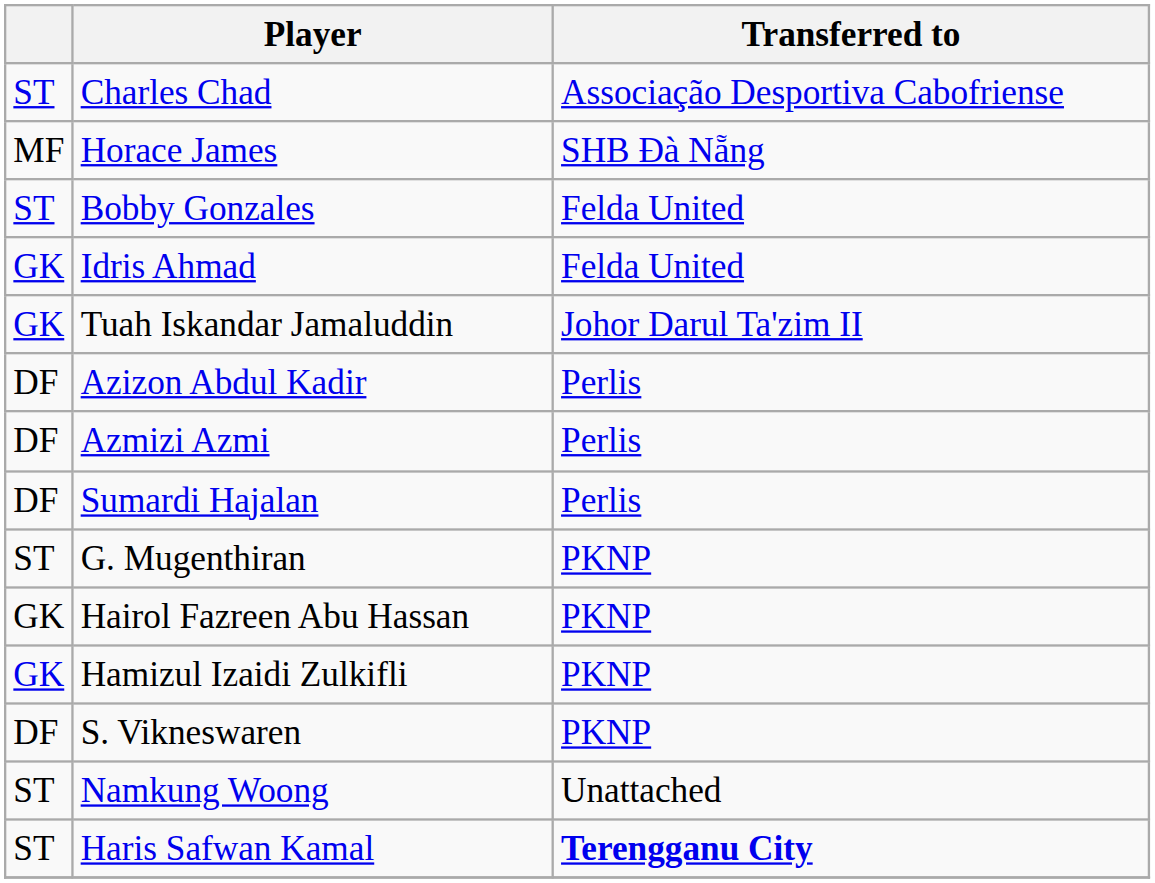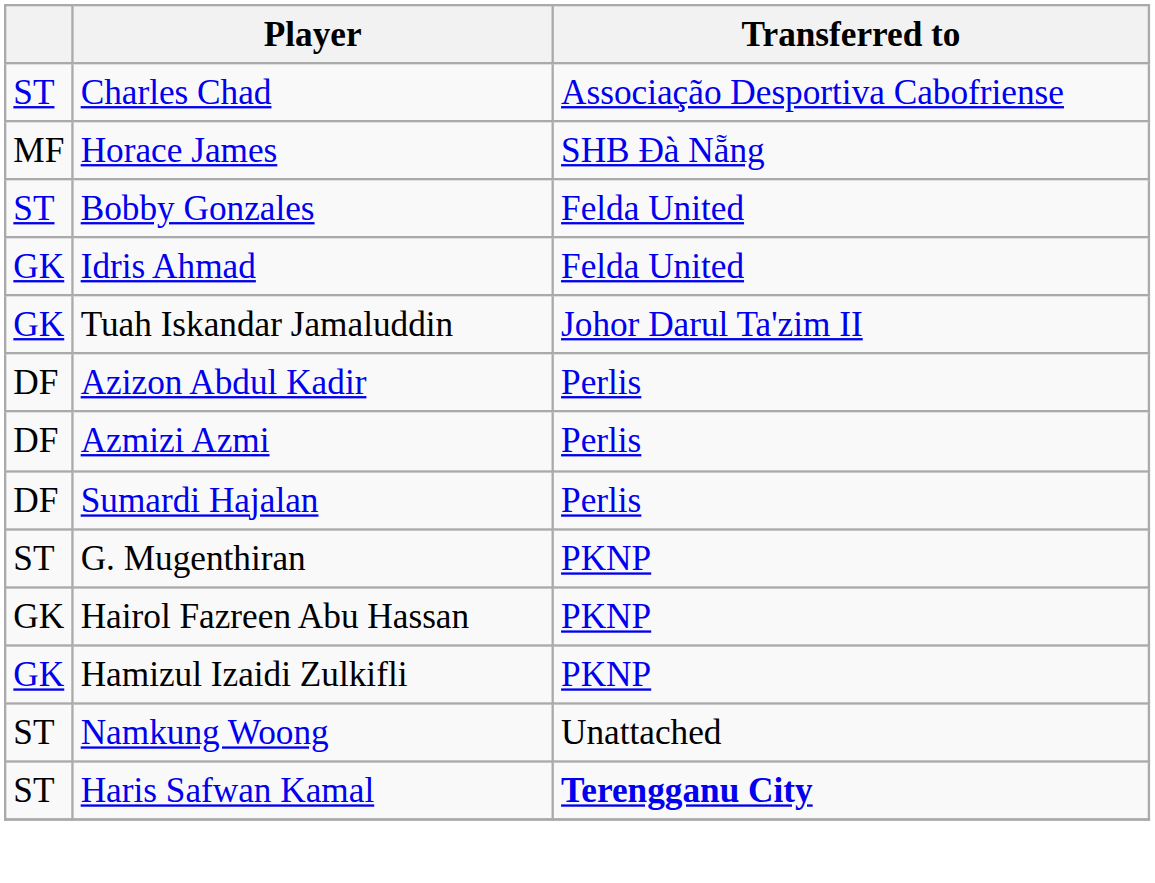 <table class="wikitable plainrowheaders sortable" style="font-size:95%">
 <tr>
 <th></th>
 <th scope="col" style="width:200px;"><strong>Player</strong></th>
 <th scope="col" style="width:250px;"><strong>Transferred to</strong></th>
 </tr>
 <tr>
 <td><a href='#'>ST</a></td>
 <td> <a href='#'>Charles Chad</a></td>
 <td> <a href='#'>Associação Desportiva Cabofriense</a></td>
 </tr>
 <tr>
 <td>MF</td>
 <td> <a href='#'>Horace James</a></td>
 <td> <a href='#'>SHB Đà Nẵng</a></td>
 </tr>
 <tr>
 <td><a href='#'>ST</a></td>
 <td> <a href='#'>Bobby Gonzales</a></td>
 <td> <a href='#'>Felda United</a></td>
 </tr>
 <tr>
 <td><a href='#'>GK</a></td>
 <td> <a href='#'>Idris Ahmad</a></td>
 <td> <a href='#'>Felda United</a></td>
 </tr>
 <tr>
 <td><a href='#'>GK</a></td>
 <td> Tuah Iskandar Jamaluddin</td>
 <td> <a href='#'>Johor Darul Ta'zim II</a></td>
 </tr>
 <tr>
 <td>DF</td>
 <td> <a href='#'>Azizon Abdul Kadir</a></td>
 <td> <a href='#'>Perlis</a></td>
 </tr>
 <tr>
 <td>DF</td>
 <td> <a href='#'>Azmizi Azmi</a></td>
 <td> <a href='#'>Perlis</a></td>
 </tr>
 <tr>
 <td>DF</td>
 <td> <a href='#'>Sumardi Hajalan</a></td>
 <td> <a href='#'>Perlis</a></td>
 </tr>
 <tr>
 <td>ST</td>
 <td> G. Mugenthiran</td>
 <td> <a href='#'>PKNP</a></td>
 </tr>
 <tr>
 <td>GK</td>
 <td> Hairol Fazreen Abu Hassan</td>
 <td> <a href='#'>PKNP</a></td>
 </tr>
 <tr>
 <td><a href='#'>GK</a></td>
 <td> Hamizul Izaidi Zulkifli</td>
 <td> <a href='#'>PKNP</a></td>
 </tr>
 <tr>
-<td>DF</td>
-<td> S. Vikneswaren</td>
-<td> <a href='#'>PKNP</a></td>
-</tr>
-<tr>
 <td>ST</td>
 <td> <a href='#'>Namkung Woong</a></td>
 <td>Unattached</td>
 </tr>
 <tr>
 <td>ST</td>
 <td> <a href='#'>Haris Safwan Kamal</a></td>
 <td><strong> <a href='#'>Terengganu City</a></strong></td>
 </tr>
 <tr>
 </tr>
 </table>
